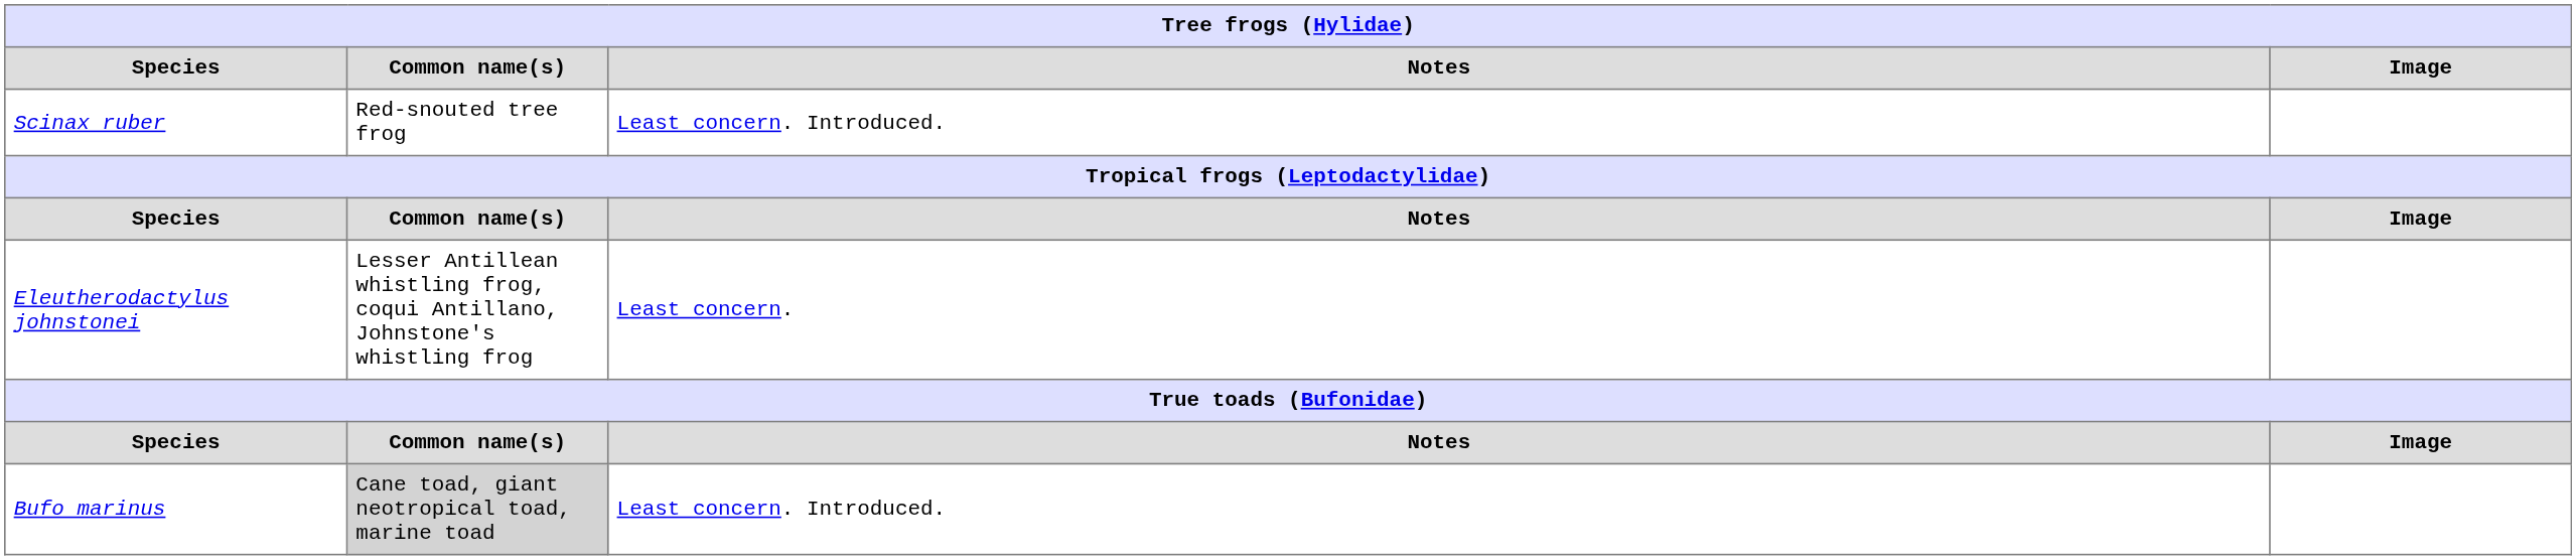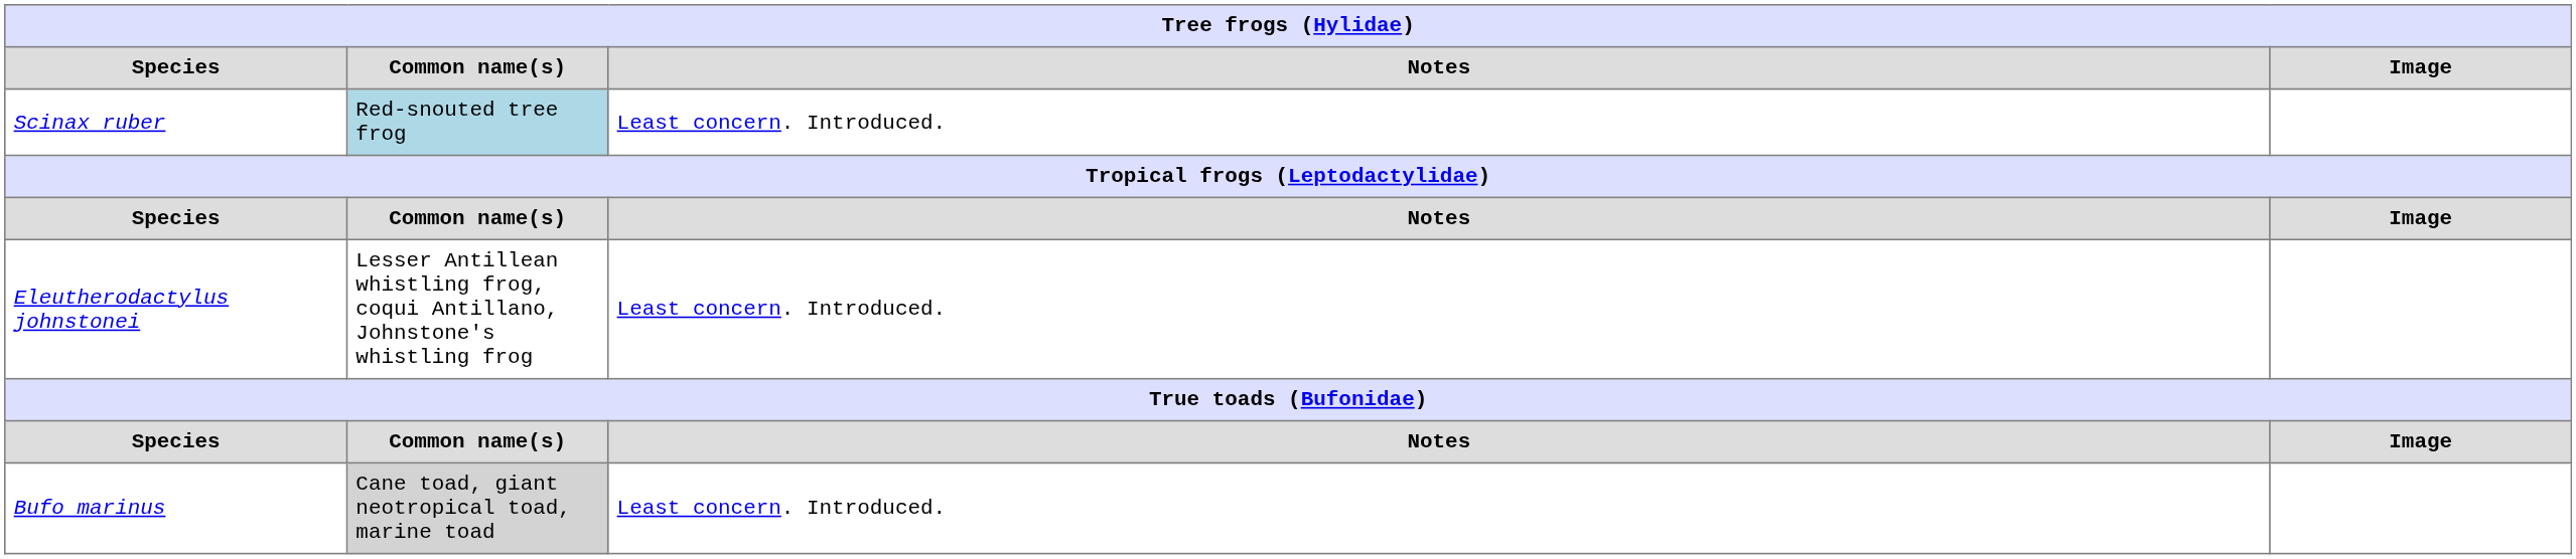 <table border=1 style="border-collapse:collapse;" cellpadding=5 width=100%>
 <tr>
 <th colspan=4 bgcolor=#DDDFFF>Tree frogs (<a href='#'>Hylidae</a>)</th>
 </tr>
 <tr bgcolor=#DDDDDD align=center>
 <th width=200px>Species</th>
 <th width=150px>Common name(s)</th>
 <th>Notes</th>
 <th width=175px>Image</th>
 </tr>
 <tr>
 <td><em><a href='#'>Scinax ruber</a></em></td>
-<td>Red-snouted tree frog</td>
+<td style="background: lightblue;">Red-snouted tree frog</td>
 <td><a href='#'>Least concern</a>.  Introduced.</td>
 <td></td>
 </tr>
 <tr>
 <th colspan=4 bgcolor=#DDDFFF>Tropical frogs (<a href='#'>Leptodactylidae</a>)</th>
 </tr>
 <tr bgcolor=#DDDDDD align=center>
 <th width=200px>Species</th>
 <th width=150px>Common name(s)</th>
 <th>Notes</th>
 <th width=175px>Image</th>
 </tr>
 <tr>
 <td><em><a href='#'>Eleutherodactylus johnstonei</a></em></td>
 <td>Lesser Antillean whistling frog, coqui Antillano, Johnstone's whistling frog</td>
-<td><a href='#'>Least concern</a>.</td>
+<td><a href='#'>Least concern</a>.  Introduced.</td>
 <td></td>
 </tr>
 <tr>
 <th colspan=4 bgcolor=#DDDFFF>True toads (<a href='#'>Bufonidae</a>)</th>
 </tr>
 <tr bgcolor=#DDDDDD align=center>
 <th width=200px>Species</th>
 <th width=150px>Common name(s)</th>
 <th>Notes</th>
 <th width=175px>Image</th>
 </tr>
 <tr>
 <td><em><a href='#'>Bufo marinus</a></em></td>
 <td style="background: lightgrey;">Cane toad, giant neotropical toad, marine toad</td>
 <td><a href='#'>Least concern</a>.  Introduced.</td>
 <td></td>
 </tr>
 </table>
